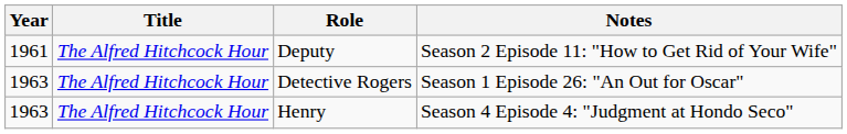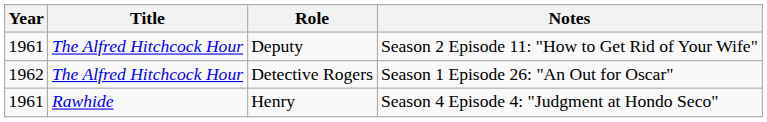 <table class="wikitable">
 <tr>
 <th>Year</th>
 <th>Title</th>
 <th>Role</th>
 <th>Notes</th>
 </tr>
 <tr>
 <td>1961</td>
 <td><em><a href='#'>The Alfred Hitchcock Hour</a></em></td>
 <td>Deputy</td>
 <td>Season 2 Episode 11: "How to Get Rid of Your Wife"</td>
 </tr>
 <tr>
-<td>1963</td>
+<td>1962</td>
 <td><em><a href='#'>The Alfred Hitchcock Hour</a></em></td>
 <td>Detective Rogers</td>
 <td>Season 1 Episode 26: "An Out for Oscar"</td>
 </tr>
 <tr>
-<td>1963</td>
-<td><em><a href='#'>The Alfred Hitchcock Hour</a></em></td>
+<td>1961</td>
+<td><em><a href='#'>Rawhide</a></em></td>
 <td>Henry</td>
 <td>Season 4 Episode 4: "Judgment at Hondo Seco"</td>
 </tr>
 </table>
